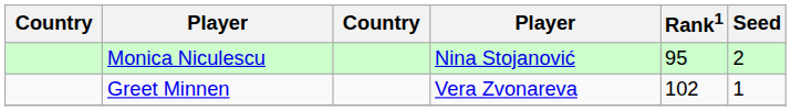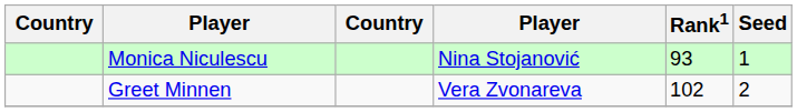 <table class="sortable wikitable">
 <tr>
 <th width="70">Country</th>
 <th width="175">Player</th>
 <th width="70">Country</th>
 <th width="175">Player</th>
 <th>Rank<sup>1</sup></th>
 <th>Seed</th>
 </tr>
 <tr style="background:#cfc;">
 <td></td>
 <td><a href='#'>Monica Niculescu</a></td>
 <td></td>
 <td><a href='#'>Nina Stojanović</a></td>
-<td>95</td>
-<td>2</td>
+<td>93</td>
+<td>1</td>
 </tr>
 <tr>
 <td></td>
 <td><a href='#'>Greet Minnen</a></td>
 <td></td>
 <td><a href='#'>Vera Zvonareva</a></td>
 <td>102</td>
-<td>1</td>
+<td>2</td>
 </tr>
 <tr>
 </tr>
 </table>
